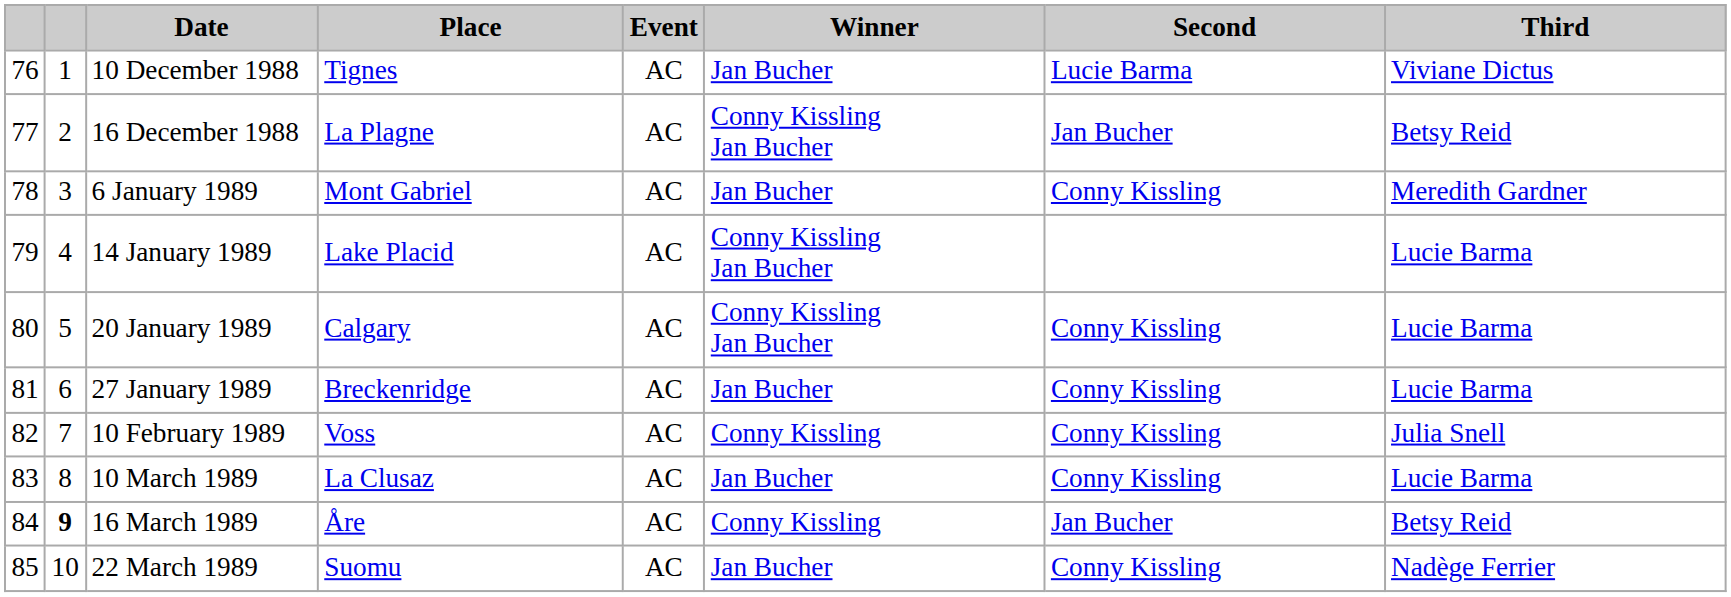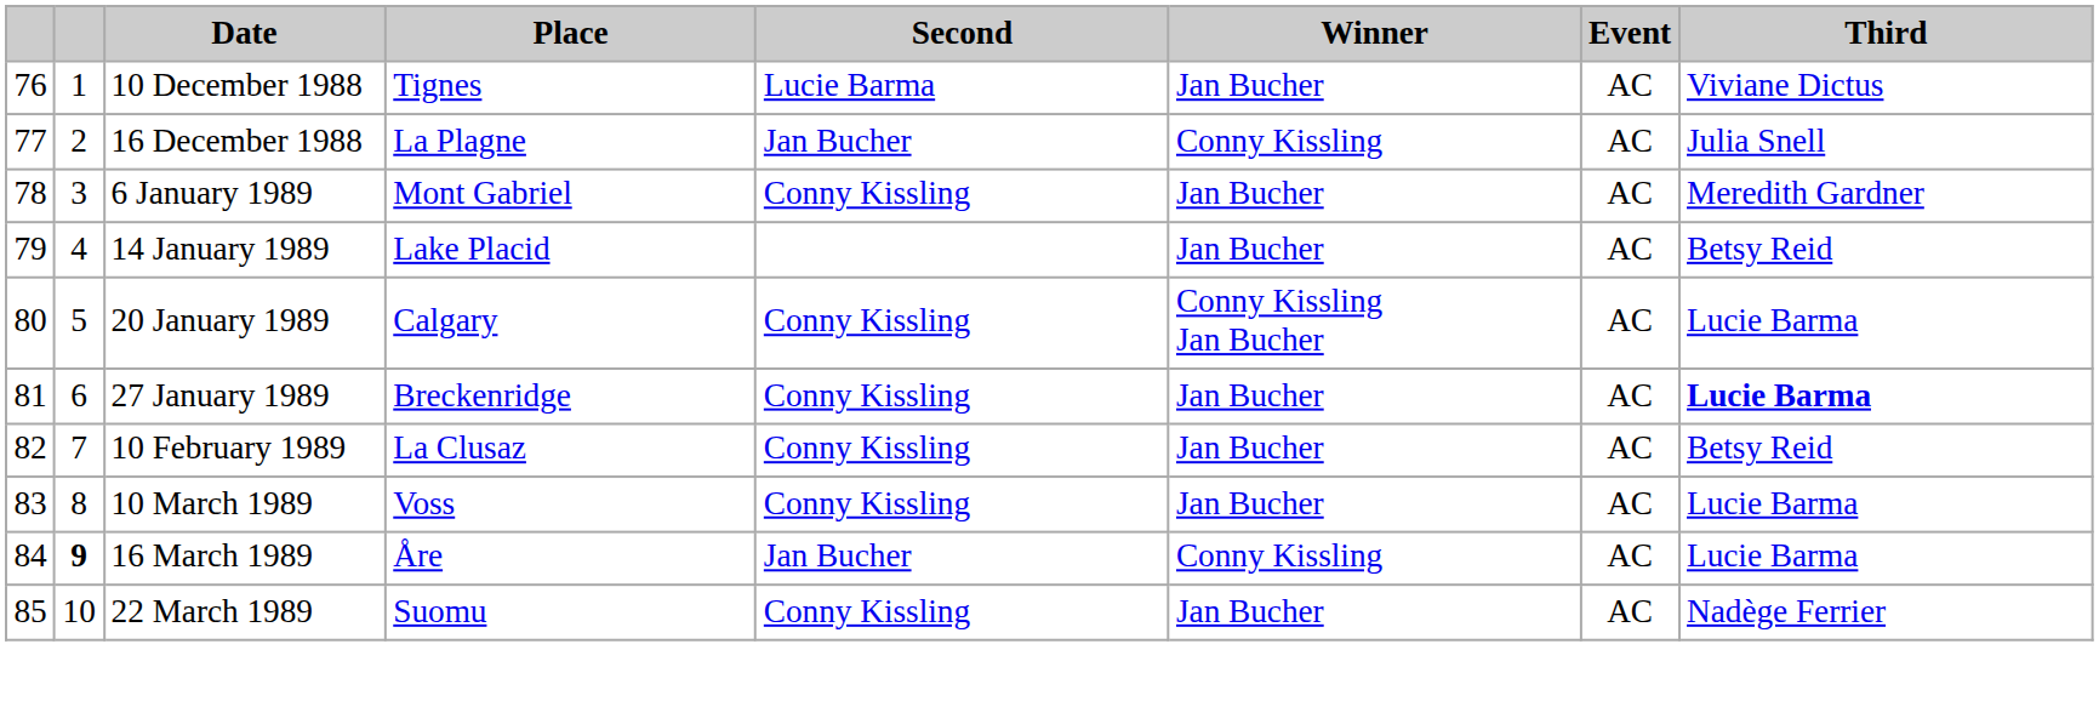 <table class="wikitable plainrowheaders" style="background:#fff; font-size:86%; line-height:16px; border:grey solid 1px; border-collapse:collapse;">
 <tr style="background:#ccc; text-align:center;">
 <th scope="col" style="background:#ccc; width=20 px;"></th>
 <th scope="col" style="background:#ccc; width=30 px;"></th>
 <th scope="col" style="background:#ccc; width:120px;">Date</th>
 <th scope="col" style="background:#ccc; width:160px;">Place</th>
+<th scope="col" style="background:#ccc; width:185px;">Second</th>
+<th scope="col" style="background:#ccc; width:185px;">Winner</th>
 <th scope="col" style="background:#ccc; width:15px;">Event</th>
-<th scope="col" style="background:#ccc; width:185px;">Winner</th>
-<th scope="col" style="background:#ccc; width:185px;">Second</th>
 <th scope="col" style="background:#ccc; width:185px;">Third</th>
 </tr>
 <tr>
 <td align=center>76</td>
 <td align=center>1</td>
 <td>10 December 1988</td>
 <td> <a href='#'>Tignes</a></td>
+<td> <a href='#'>Lucie Barma</a></td>
+<td> <a href='#'>Jan Bucher</a></td>
 <td align=center>AC</td>
-<td> <a href='#'>Jan Bucher</a></td>
-<td> <a href='#'>Lucie Barma</a></td>
 <td> <a href='#'>Viviane Dictus</a></td>
 </tr>
 <tr>
 <td align=center>77</td>
 <td align=center>2</td>
 <td>16 December 1988</td>
 <td> <a href='#'>La Plagne</a></td>
+<td> <a href='#'>Jan Bucher</a></td>
+<td> <a href='#'>Conny Kissling</a></td>
 <td align=center>AC</td>
-<td> <a href='#'>Conny Kissling</a><br> <a href='#'>Jan Bucher</a></td>
-<td> <a href='#'>Jan Bucher</a></td>
-<td> <a href='#'>Betsy Reid</a></td>
+<td> <a href='#'>Julia Snell</a></td>
 </tr>
 <tr>
 <td align=center>78</td>
 <td align=center>3</td>
 <td>6 January 1989</td>
 <td> <a href='#'>Mont Gabriel</a></td>
+<td> <a href='#'>Conny Kissling</a></td>
+<td> <a href='#'>Jan Bucher</a></td>
 <td align=center>AC</td>
-<td> <a href='#'>Jan Bucher</a></td>
-<td> <a href='#'>Conny Kissling</a></td>
 <td> <a href='#'>Meredith Gardner</a></td>
 </tr>
 <tr>
 <td align=center>79</td>
 <td align=center>4</td>
 <td>14 January 1989</td>
 <td> <a href='#'>Lake Placid</a></td>
+<td></td>
+<td> <a href='#'>Jan Bucher</a></td>
 <td align=center>AC</td>
-<td> <a href='#'>Conny Kissling</a><br> <a href='#'>Jan Bucher</a></td>
-<td></td>
-<td> <a href='#'>Lucie Barma</a></td>
+<td> <a href='#'>Betsy Reid</a></td>
 </tr>
 <tr>
 <td align=center>80</td>
 <td align=center>5</td>
 <td>20 January 1989</td>
 <td> <a href='#'>Calgary</a></td>
+<td> <a href='#'>Conny Kissling</a></td>
+<td> <a href='#'>Conny Kissling</a><br> <a href='#'>Jan Bucher</a></td>
 <td align=center>AC</td>
-<td> <a href='#'>Conny Kissling</a><br> <a href='#'>Jan Bucher</a></td>
-<td> <a href='#'>Conny Kissling</a></td>
 <td> <a href='#'>Lucie Barma</a></td>
 </tr>
 <tr>
 <td align=center>81</td>
 <td align=center>6</td>
 <td>27 January 1989</td>
 <td> <a href='#'>Breckenridge</a></td>
+<td> <a href='#'>Conny Kissling</a></td>
+<td> <a href='#'>Jan Bucher</a></td>
 <td align=center>AC</td>
-<td> <a href='#'>Jan Bucher</a></td>
-<td> <a href='#'>Conny Kissling</a></td>
-<td> <a href='#'>Lucie Barma</a></td>
+<td><strong> <a href='#'>Lucie Barma</a></strong></td>
 </tr>
 <tr>
 <td align=center>82</td>
 <td align=center>7</td>
 <td>10 February 1989</td>
-<td> <a href='#'>Voss</a></td>
+<td> <a href='#'>La Clusaz</a></td>
+<td> <a href='#'>Conny Kissling</a></td>
+<td> <a href='#'>Jan Bucher</a></td>
 <td align=center>AC</td>
-<td> <a href='#'>Conny Kissling</a></td>
-<td> <a href='#'>Conny Kissling</a></td>
-<td> <a href='#'>Julia Snell</a></td>
+<td> <a href='#'>Betsy Reid</a></td>
 </tr>
 <tr>
 <td align=center>83</td>
 <td align=center>8</td>
 <td>10 March 1989</td>
-<td> <a href='#'>La Clusaz</a></td>
+<td> <a href='#'>Voss</a></td>
+<td> <a href='#'>Conny Kissling</a></td>
+<td> <a href='#'>Jan Bucher</a></td>
 <td align=center>AC</td>
-<td> <a href='#'>Jan Bucher</a></td>
-<td> <a href='#'>Conny Kissling</a></td>
 <td> <a href='#'>Lucie Barma</a></td>
 </tr>
 <tr>
 <td align=center>84</td>
 <td align=center><strong>9</strong></td>
 <td>16 March 1989</td>
 <td> <a href='#'>Åre</a></td>
+<td> <a href='#'>Jan Bucher</a></td>
+<td> <a href='#'>Conny Kissling</a></td>
 <td align=center>AC</td>
-<td> <a href='#'>Conny Kissling</a></td>
-<td> <a href='#'>Jan Bucher</a></td>
-<td> <a href='#'>Betsy Reid</a></td>
+<td> <a href='#'>Lucie Barma</a></td>
 </tr>
 <tr>
 <td align=center>85</td>
 <td align=center>10</td>
 <td>22 March 1989</td>
 <td> <a href='#'>Suomu</a></td>
+<td> <a href='#'>Conny Kissling</a></td>
+<td> <a href='#'>Jan Bucher</a></td>
 <td align=center>AC</td>
-<td> <a href='#'>Jan Bucher</a></td>
-<td> <a href='#'>Conny Kissling</a></td>
 <td> <a href='#'>Nadège Ferrier</a></td>
 </tr>
 </table>
